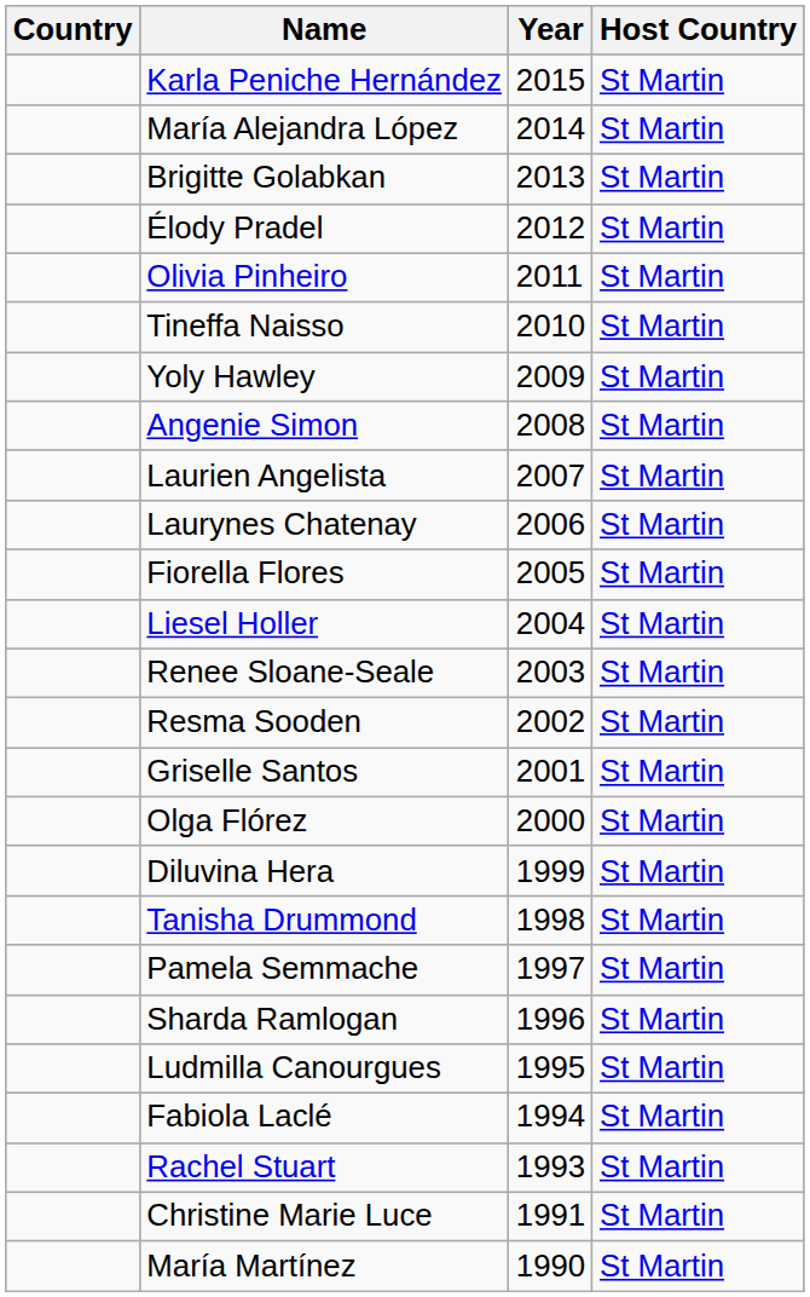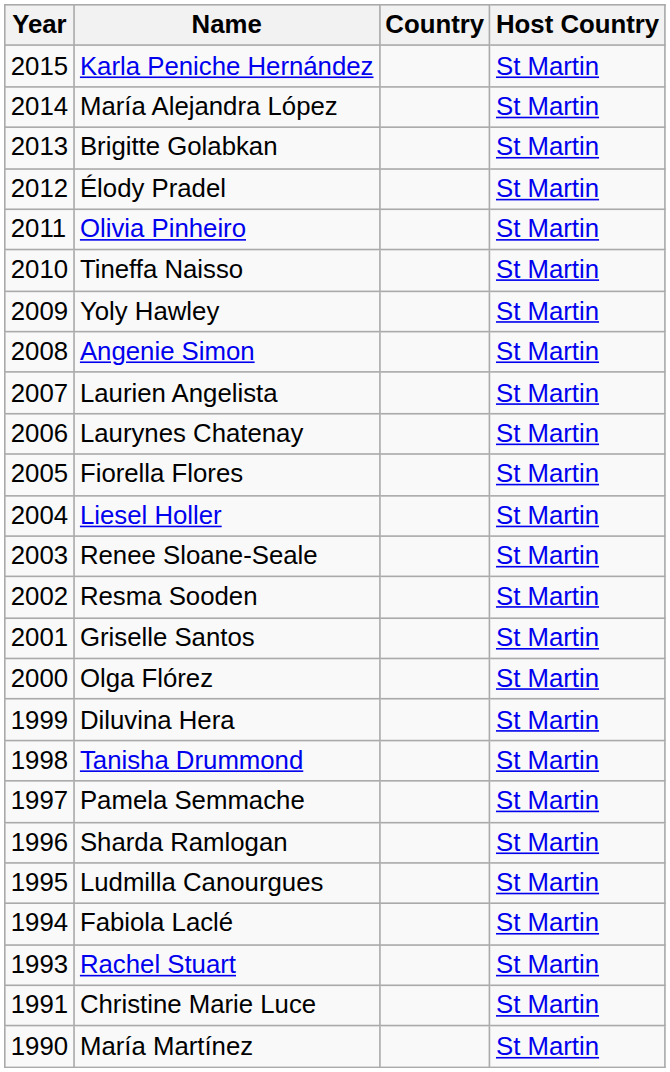 <table class="wikitable sortable">
 <tr>
+<th>Year</th>
+<th>Name</th>
 <th>Country</th>
-<th>Name</th>
-<th>Year</th>
 <th>Host Country</th>
 </tr>
 <tr>
+<td>2015</td>
+<td><a href='#'>Karla Peniche Hernández</a></td>
 <td><strong></strong></td>
-<td><a href='#'>Karla Peniche Hernández</a></td>
-<td>2015</td>
 <td><a href='#'>St Martin</a></td>
 </tr>
 <tr>
+<td>2014</td>
+<td>María Alejandra López</td>
 <td><strong></strong></td>
-<td>María Alejandra López</td>
-<td>2014</td>
 <td><a href='#'>St Martin</a></td>
 </tr>
 <tr>
+<td>2013</td>
+<td>Brigitte Golabkan</td>
 <td><strong></strong></td>
-<td>Brigitte Golabkan</td>
-<td>2013</td>
 <td><a href='#'>St Martin</a></td>
 </tr>
 <tr>
+<td>2012</td>
+<td>Élody Pradel</td>
 <td><strong></strong></td>
-<td>Élody Pradel</td>
-<td>2012</td>
 <td><a href='#'>St Martin</a></td>
 </tr>
 <tr>
+<td>2011</td>
+<td><a href='#'>Olivia Pinheiro</a></td>
 <td><strong></strong></td>
-<td><a href='#'>Olivia Pinheiro</a></td>
-<td>2011</td>
 <td><a href='#'>St Martin</a></td>
 </tr>
 <tr>
+<td>2010</td>
+<td>Tineffa Naisso</td>
 <td><strong></strong></td>
-<td>Tineffa Naisso</td>
-<td>2010</td>
 <td><a href='#'>St Martin</a></td>
 </tr>
 <tr>
+<td>2009</td>
+<td>Yoly Hawley</td>
 <td><strong></strong></td>
-<td>Yoly Hawley</td>
-<td>2009</td>
 <td><a href='#'>St Martin</a></td>
 </tr>
 <tr>
+<td>2008</td>
+<td><a href='#'>Angenie Simon</a></td>
 <td><strong></strong></td>
-<td><a href='#'>Angenie Simon</a></td>
-<td>2008</td>
 <td><a href='#'>St Martin</a></td>
 </tr>
 <tr>
+<td>2007</td>
+<td>Laurien Angelista</td>
 <td><strong></strong></td>
-<td>Laurien Angelista</td>
-<td>2007</td>
 <td><a href='#'>St Martin</a></td>
 </tr>
 <tr>
+<td>2006</td>
+<td>Laurynes Chatenay</td>
 <td><strong></strong></td>
-<td>Laurynes Chatenay</td>
-<td>2006</td>
 <td><a href='#'>St Martin</a></td>
 </tr>
 <tr>
+<td>2005</td>
+<td>Fiorella Flores</td>
 <td><strong></strong></td>
-<td>Fiorella Flores</td>
-<td>2005</td>
 <td><a href='#'>St Martin</a></td>
 </tr>
 <tr>
+<td>2004</td>
+<td><a href='#'>Liesel Holler</a></td>
 <td><strong></strong></td>
-<td><a href='#'>Liesel Holler</a></td>
-<td>2004</td>
 <td><a href='#'>St Martin</a></td>
 </tr>
 <tr>
+<td>2003</td>
+<td>Renee Sloane-Seale</td>
 <td><strong></strong></td>
-<td>Renee Sloane-Seale</td>
-<td>2003</td>
 <td><a href='#'>St Martin</a></td>
 </tr>
 <tr>
+<td>2002</td>
+<td>Resma Sooden</td>
 <td><strong></strong></td>
-<td>Resma Sooden</td>
-<td>2002</td>
 <td><a href='#'>St Martin</a></td>
 </tr>
 <tr>
+<td>2001</td>
+<td>Griselle Santos</td>
 <td><strong></strong></td>
-<td>Griselle Santos</td>
-<td>2001</td>
 <td><a href='#'>St Martin</a></td>
 </tr>
 <tr>
+<td>2000</td>
+<td>Olga Flórez</td>
 <td><strong></strong></td>
-<td>Olga Flórez</td>
-<td>2000</td>
 <td><a href='#'>St Martin</a></td>
 </tr>
 <tr>
+<td>1999</td>
+<td>Diluvina Hera</td>
 <td><strong></strong></td>
-<td>Diluvina Hera</td>
-<td>1999</td>
 <td><a href='#'>St Martin</a></td>
 </tr>
 <tr>
+<td>1998</td>
+<td><a href='#'>Tanisha Drummond</a></td>
 <td><strong></strong></td>
-<td><a href='#'>Tanisha Drummond</a></td>
-<td>1998</td>
 <td><a href='#'>St Martin</a></td>
 </tr>
 <tr>
+<td>1997</td>
+<td>Pamela Semmache</td>
 <td><strong></strong></td>
-<td>Pamela Semmache</td>
-<td>1997</td>
 <td><a href='#'>St Martin</a></td>
 </tr>
 <tr>
+<td>1996</td>
+<td>Sharda Ramlogan</td>
 <td><strong></strong></td>
-<td>Sharda Ramlogan</td>
-<td>1996</td>
 <td><a href='#'>St Martin</a></td>
 </tr>
 <tr>
+<td>1995</td>
+<td>Ludmilla Canourgues</td>
 <td><strong></strong></td>
-<td>Ludmilla Canourgues</td>
-<td>1995</td>
 <td><a href='#'>St Martin</a></td>
 </tr>
 <tr>
+<td>1994</td>
+<td>Fabiola Laclé</td>
 <td><strong></strong></td>
-<td>Fabiola Laclé</td>
-<td>1994</td>
 <td><a href='#'>St Martin</a></td>
 </tr>
 <tr>
+<td>1993</td>
+<td><a href='#'>Rachel Stuart</a></td>
 <td><strong></strong></td>
-<td><a href='#'>Rachel Stuart</a></td>
-<td>1993</td>
 <td><a href='#'>St Martin</a></td>
 </tr>
 <tr>
+<td>1991</td>
+<td>Christine Marie Luce</td>
 <td><strong></strong></td>
-<td>Christine Marie Luce</td>
-<td>1991</td>
 <td><a href='#'>St Martin</a></td>
 </tr>
 <tr>
+<td>1990</td>
+<td>María Martínez</td>
 <td><strong></strong></td>
-<td>María Martínez</td>
-<td>1990</td>
 <td><a href='#'>St Martin</a></td>
 </tr>
 </table>
